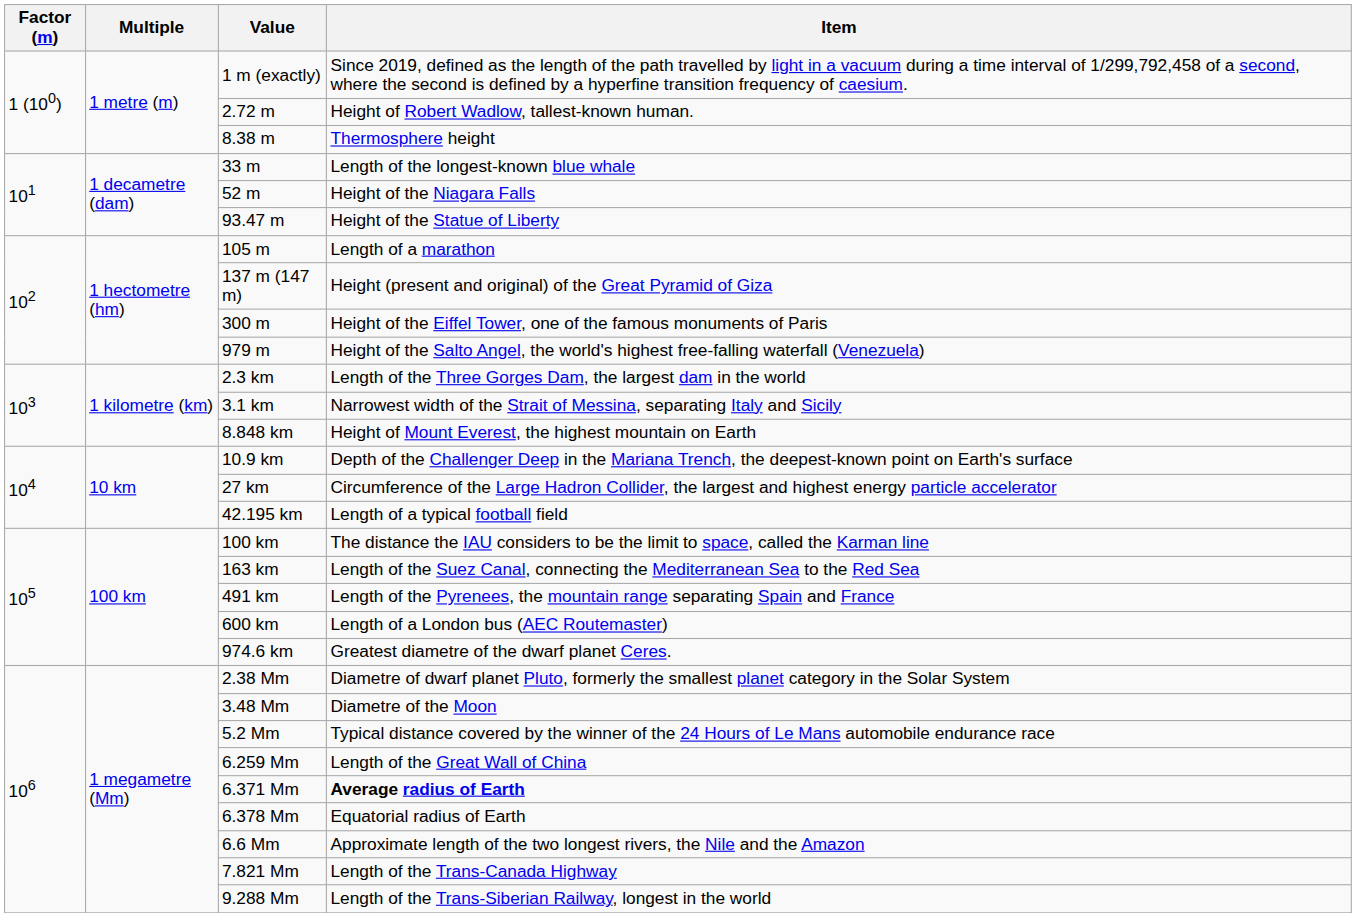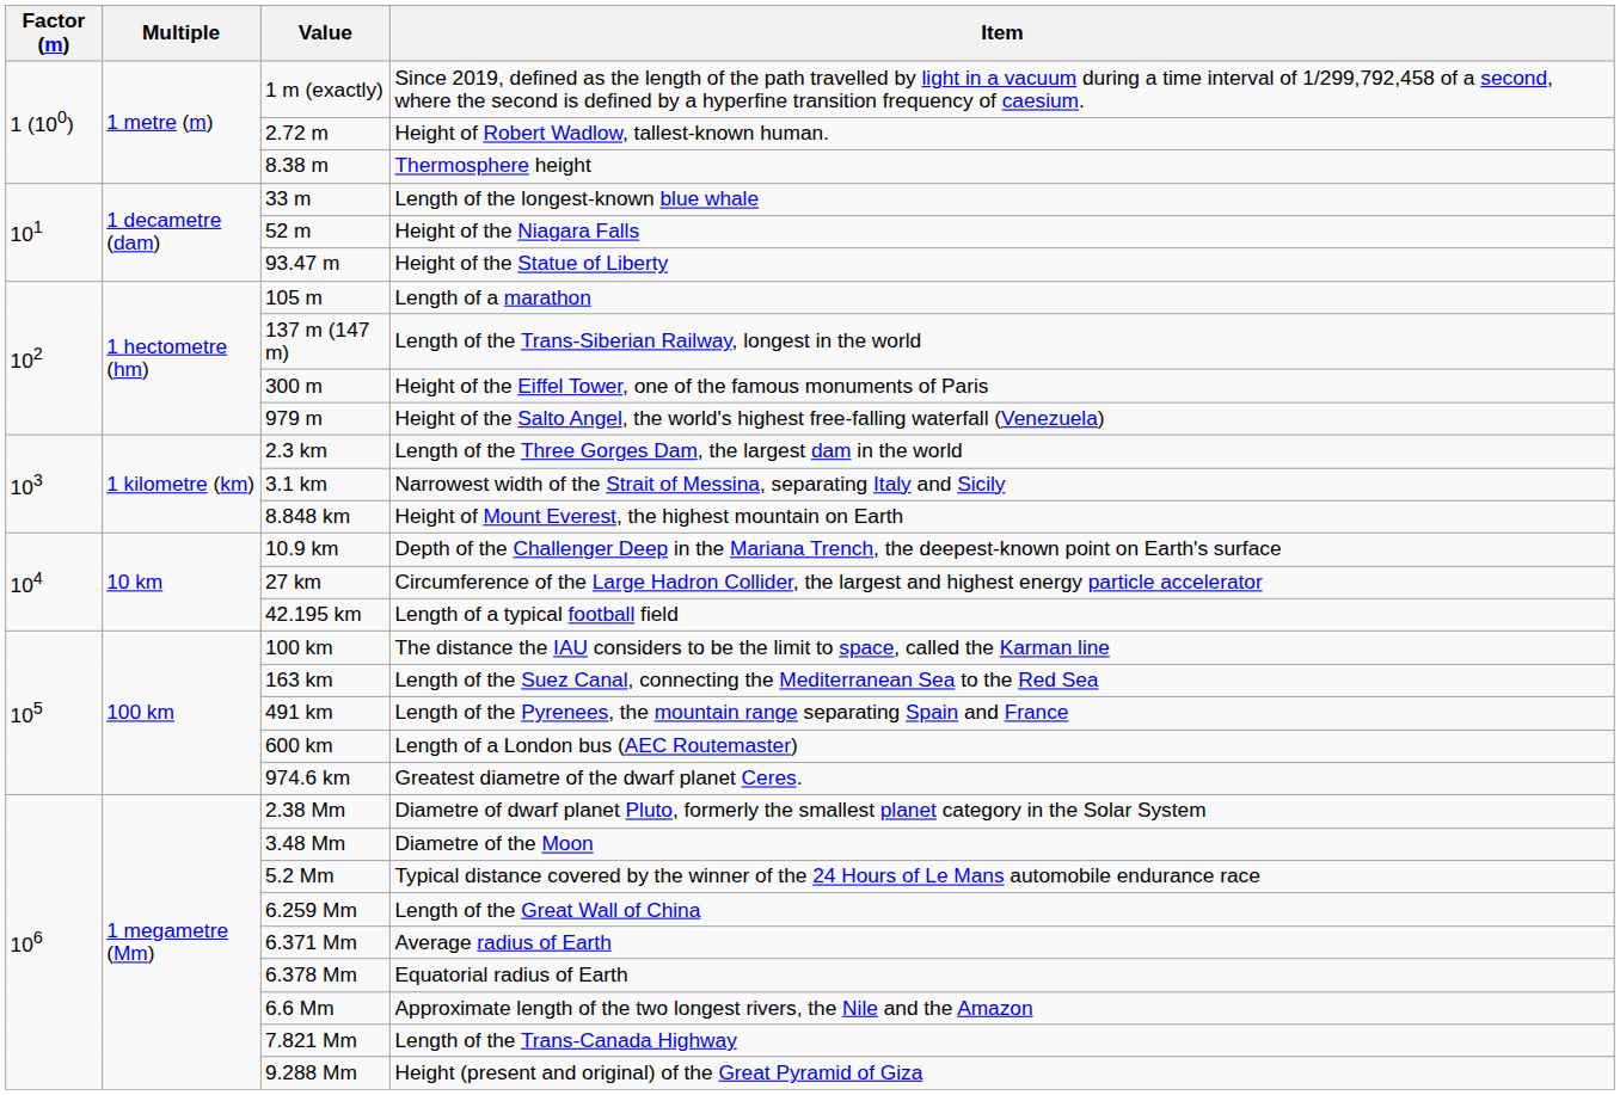 <table class="wikitable">
 <tr>
 <th>Factor (<a href='#'>m</a>)</th>
 <th>Multiple</th>
 <th>Value</th>
 <th>Item</th>
 </tr>
 <tr>
 <td rowspan=3>1 (10<sup>0</sup>)</td>
 <td rowspan=3><a href='#'>1 metre</a> (<a href='#'>m</a>)</td>
 <td>1 m (exactly)</td>
 <td>Since 2019, defined as the length of the path travelled by <a href='#'>light in a vacuum</a> during a time interval of 1/299,792,458 of a <a href='#'>second</a>, where the second is defined by a hyperfine transition frequency of <a href='#'>caesium</a>.</td>
 </tr>
 <tr>
 <td>2.72 m</td>
 <td>Height of <a href='#'>Robert Wadlow</a>, tallest-known human.</td>
 </tr>
 <tr>
 <td>8.38 m</td>
 <td><a href='#'>Thermosphere</a> height</td>
 </tr>
 <tr>
 <td rowspan=3>10<sup>1</sup></td>
 <td rowspan=3><a href='#'>1 decametre</a> (<a href='#'>dam</a>)</td>
 <td>33 m</td>
 <td>Length of the longest-known <a href='#'>blue whale</a></td>
 </tr>
 <tr>
 <td>52 m</td>
 <td>Height of the <a href='#'>Niagara Falls</a></td>
 </tr>
 <tr>
 <td>93.47 m</td>
 <td>Height of the <a href='#'>Statue of Liberty</a></td>
 </tr>
 <tr>
 <td rowspan=4>10<sup>2</sup></td>
 <td rowspan=4><a href='#'>1 hectometre</a> (<a href='#'>hm</a>)</td>
 <td>105 m</td>
 <td>Length of a <a href='#'>marathon</a></td>
 </tr>
 <tr>
 <td>137 m (147 m)</td>
-<td>Height (present and original) of the <a href='#'>Great Pyramid of Giza</a></td>
+<td>Length of the <a href='#'>Trans-Siberian Railway</a>, longest in the world</td>
 </tr>
 <tr>
 <td>300 m</td>
 <td>Height of the <a href='#'>Eiffel Tower</a>, one of the famous monuments of Paris</td>
 </tr>
 <tr>
 <td>979 m</td>
 <td>Height of the <a href='#'>Salto Angel</a>, the world's highest free-falling waterfall (<a href='#'>Venezuela</a>)</td>
 </tr>
 <tr>
 <td rowspan=3>10<sup>3</sup></td>
 <td rowspan=3><a href='#'>1 kilometre</a> (<a href='#'>km</a>)</td>
 <td>2.3 km</td>
 <td>Length of the <a href='#'>Three Gorges Dam</a>, the largest <a href='#'>dam</a> in the world</td>
 </tr>
 <tr>
 <td>3.1 km</td>
 <td>Narrowest width of the <a href='#'>Strait of Messina</a>, separating <a href='#'>Italy</a> and <a href='#'>Sicily</a></td>
 </tr>
 <tr>
 <td>8.848 km</td>
 <td>Height of <a href='#'>Mount Everest</a>, the highest mountain on Earth</td>
 </tr>
 <tr>
 <td rowspan=3>10<sup>4</sup></td>
 <td rowspan=3><a href='#'>10 km</a></td>
 <td>10.9 km</td>
 <td>Depth of the <a href='#'>Challenger Deep</a> in the <a href='#'>Mariana Trench</a>, the deepest-known point on Earth's surface</td>
 </tr>
 <tr>
 <td>27 km</td>
 <td>Circumference of the <a href='#'>Large Hadron Collider</a>,  the largest and highest energy <a href='#'>particle accelerator</a></td>
 </tr>
 <tr>
 <td>42.195 km</td>
 <td>Length of a typical <a href='#'>football</a> field</td>
 </tr>
 <tr>
 <td rowspan="5">10<sup>5</sup></td>
 <td rowspan="5"><a href='#'>100 km</a></td>
 <td>100 km</td>
 <td>The distance the <a href='#'>IAU</a> considers to be the limit to <a href='#'>space</a>, called the <a href='#'>Karman line</a></td>
 </tr>
 <tr>
 <td>163 km</td>
 <td>Length of the <a href='#'>Suez Canal</a>, connecting the <a href='#'>Mediterranean Sea</a> to the <a href='#'>Red Sea</a></td>
 </tr>
 <tr>
 <td>491 km</td>
 <td>Length of the <a href='#'>Pyrenees</a>, the <a href='#'>mountain range</a> separating <a href='#'>Spain</a> and <a href='#'>France</a></td>
 </tr>
 <tr>
 <td>600 km</td>
 <td>Length of a London bus (<a href='#'>AEC Routemaster</a>)</td>
 </tr>
 <tr>
 <td>974.6 km</td>
 <td>Greatest diametre of the dwarf planet <a href='#'>Ceres</a>.</td>
 </tr>
 <tr>
 <td rowspan="9">10<sup>6</sup></td>
 <td rowspan="9"><a href='#'>1 megametre</a> (<a href='#'>Mm</a>)</td>
 <td>2.38 Mm</td>
 <td>Diametre of dwarf planet <a href='#'>Pluto</a>, formerly the smallest <a href='#'>planet</a> category in the Solar System</td>
 </tr>
 <tr>
 <td>3.48 Mm</td>
 <td>Diametre of the <a href='#'>Moon</a></td>
 </tr>
 <tr>
 <td>5.2 Mm</td>
 <td>Typical distance covered by the winner of the <a href='#'>24 Hours of Le Mans</a> automobile endurance race</td>
 </tr>
 <tr>
 <td>6.259 Mm</td>
 <td>Length of the <a href='#'>Great Wall of China</a></td>
 </tr>
 <tr>
 <td>6.371 Mm</td>
-<td><strong>Average <a href='#'>radius of Earth</a></strong></td>
+<td>Average <a href='#'>radius of Earth</a></td>
 </tr>
 <tr>
 <td>6.378 Mm</td>
 <td>Equatorial radius of Earth</td>
 </tr>
 <tr>
 <td>6.6 Mm</td>
 <td>Approximate length of the two longest rivers, the <a href='#'>Nile</a> and the <a href='#'>Amazon</a></td>
 </tr>
 <tr>
 <td>7.821 Mm</td>
 <td>Length of the <a href='#'>Trans-Canada Highway</a></td>
 </tr>
 <tr>
 <td>9.288 Mm</td>
-<td>Length of the <a href='#'>Trans-Siberian Railway</a>, longest in the world</td>
+<td>Height (present and original) of the <a href='#'>Great Pyramid of Giza</a></td>
 </tr>
 </table>
